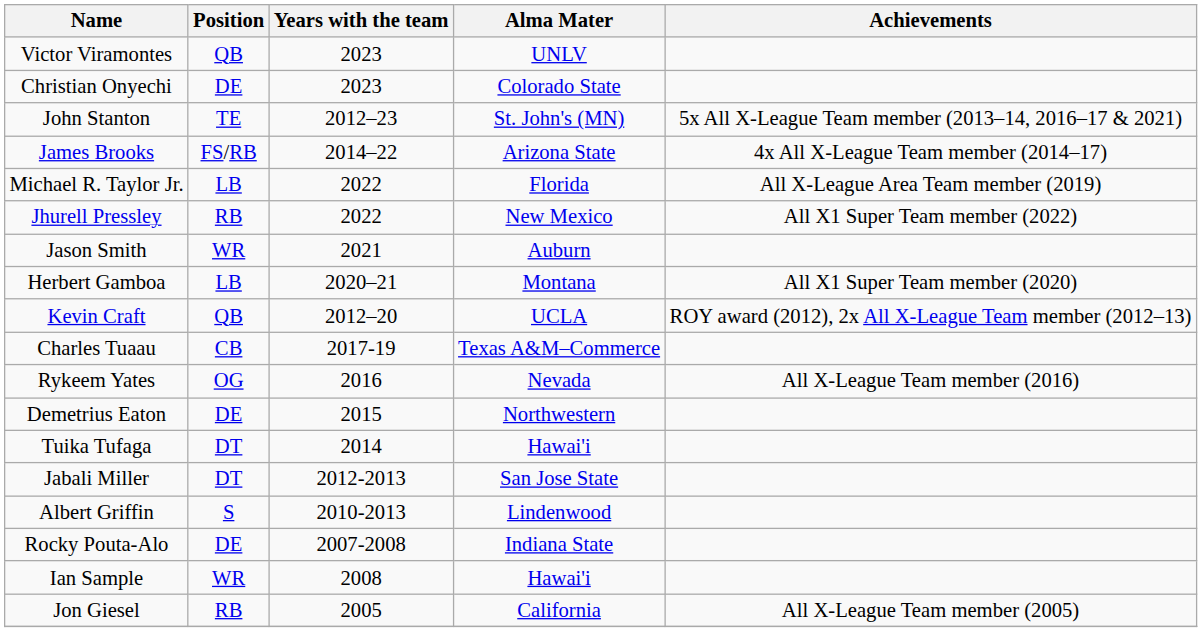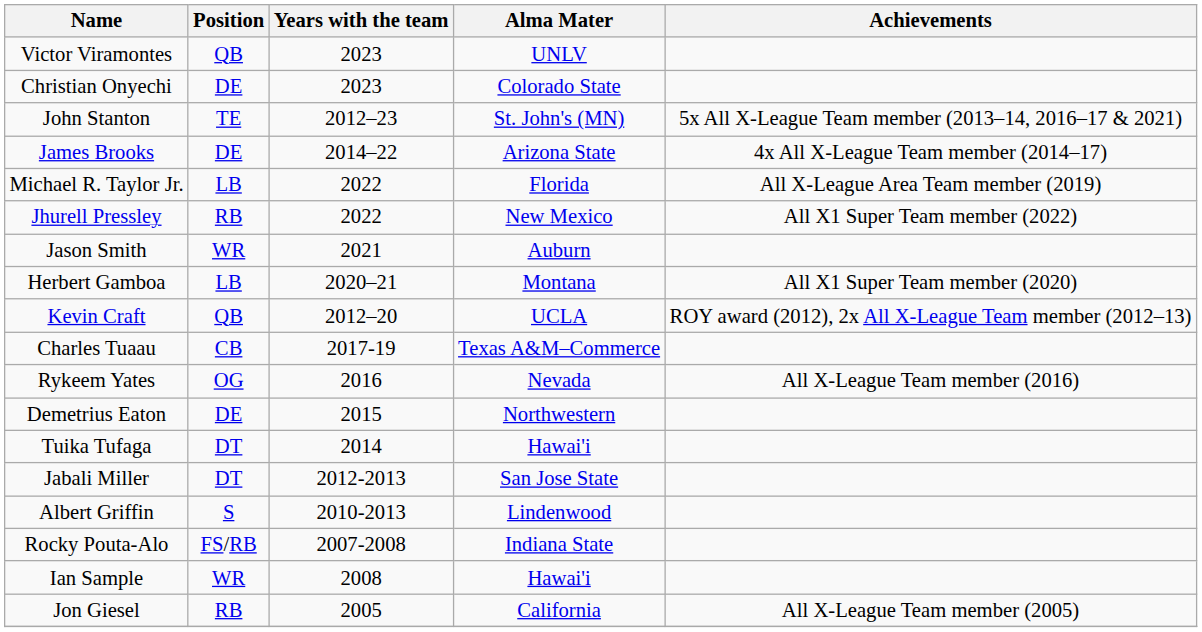 <table class="wikitable" style="text-align:center">
 <tr>
 <th>Name</th>
 <th>Position</th>
 <th>Years with the team</th>
 <th>Alma Mater</th>
 <th>Achievements</th>
 </tr>
 <tr>
 <td>Victor Viramontes</td>
 <td><a href='#'>QB</a></td>
 <td>2023</td>
 <td><a href='#'>UNLV</a></td>
 <td></td>
 </tr>
 <tr>
 <td>Christian Onyechi</td>
 <td><a href='#'>DE</a></td>
 <td>2023</td>
 <td><a href='#'>Colorado State</a></td>
 <td></td>
 </tr>
 <tr>
 <td>John Stanton</td>
 <td><a href='#'>TE</a></td>
 <td>2012–23</td>
 <td><a href='#'>St. John's (MN)</a></td>
 <td>5x All X-League Team member (2013–14, 2016–17 & 2021)</td>
 </tr>
 <tr>
 <td><a href='#'>James Brooks</a></td>
-<td><a href='#'>FS</a>/<a href='#'>RB</a></td>
+<td><a href='#'>DE</a></td>
 <td>2014–22</td>
 <td><a href='#'>Arizona State</a></td>
 <td>4x All X-League Team member (2014–17)</td>
 </tr>
 <tr>
 <td>Michael R. Taylor Jr.</td>
 <td><a href='#'>LB</a></td>
 <td>2022</td>
 <td><a href='#'>Florida</a></td>
 <td>All X-League Area Team member (2019)</td>
 </tr>
 <tr>
 <td><a href='#'>Jhurell Pressley</a></td>
 <td><a href='#'>RB</a></td>
 <td>2022</td>
 <td><a href='#'>New Mexico</a></td>
 <td>All X1 Super Team member (2022)</td>
 </tr>
 <tr>
 <td>Jason Smith</td>
 <td><a href='#'>WR</a></td>
 <td>2021</td>
 <td><a href='#'>Auburn</a></td>
 <td></td>
 </tr>
 <tr>
 <td>Herbert Gamboa</td>
 <td><a href='#'>LB</a></td>
 <td>2020–21</td>
 <td><a href='#'>Montana</a></td>
 <td>All X1 Super Team member (2020)</td>
 </tr>
 <tr>
 <td><a href='#'>Kevin Craft</a></td>
 <td><a href='#'>QB</a></td>
 <td>2012–20</td>
 <td><a href='#'>UCLA</a></td>
 <td>ROY award (2012), 2x <a href='#'>All X-League Team</a> member (2012–13)</td>
 </tr>
 <tr>
 <td>Charles Tuaau</td>
 <td><a href='#'>CB</a></td>
 <td>2017-19</td>
 <td><a href='#'>Texas A&M–Commerce</a></td>
 <td></td>
 </tr>
 <tr>
 <td>Rykeem Yates</td>
 <td><a href='#'>OG</a></td>
 <td>2016</td>
 <td><a href='#'>Nevada</a></td>
 <td>All X-League Team member (2016)</td>
 </tr>
 <tr>
 <td>Demetrius Eaton</td>
 <td><a href='#'>DE</a></td>
 <td>2015</td>
 <td><a href='#'>Northwestern</a></td>
 <td></td>
 </tr>
 <tr>
 <td>Tuika Tufaga</td>
 <td><a href='#'>DT</a></td>
 <td>2014</td>
 <td><a href='#'>Hawai'i</a></td>
 <td></td>
 </tr>
 <tr>
 <td>Jabali Miller</td>
 <td><a href='#'>DT</a></td>
 <td>2012-2013</td>
 <td><a href='#'>San Jose State</a></td>
 <td></td>
 </tr>
 <tr>
 <td>Albert Griffin</td>
 <td><a href='#'>S</a></td>
 <td>2010-2013</td>
 <td><a href='#'>Lindenwood</a></td>
 <td></td>
 </tr>
 <tr>
 <td>Rocky Pouta-Alo</td>
-<td><a href='#'>DE</a></td>
+<td><a href='#'>FS</a>/<a href='#'>RB</a></td>
 <td>2007-2008</td>
 <td><a href='#'>Indiana State</a></td>
 <td></td>
 </tr>
 <tr>
 <td>Ian Sample</td>
 <td><a href='#'>WR</a></td>
 <td>2008</td>
 <td><a href='#'>Hawai'i</a></td>
 <td></td>
 </tr>
 <tr>
 <td>Jon Giesel</td>
 <td><a href='#'>RB</a></td>
 <td>2005</td>
 <td><a href='#'>California</a></td>
 <td>All X-League Team member (2005)</td>
 </tr>
 <tr>
 </tr>
 </table>
